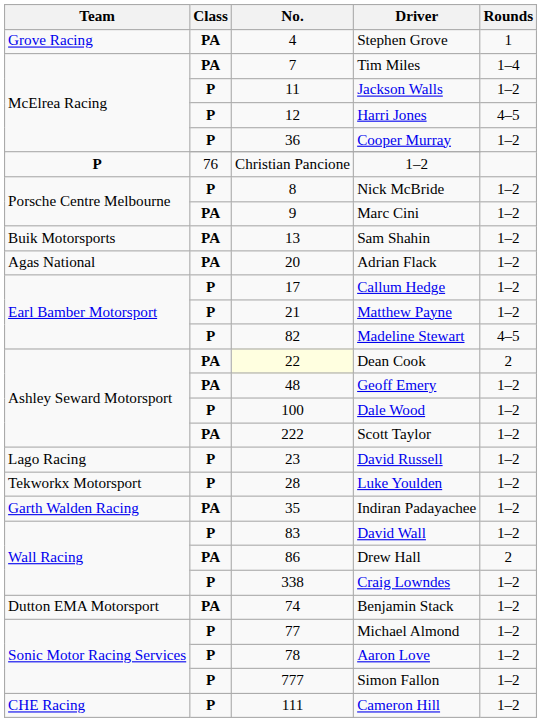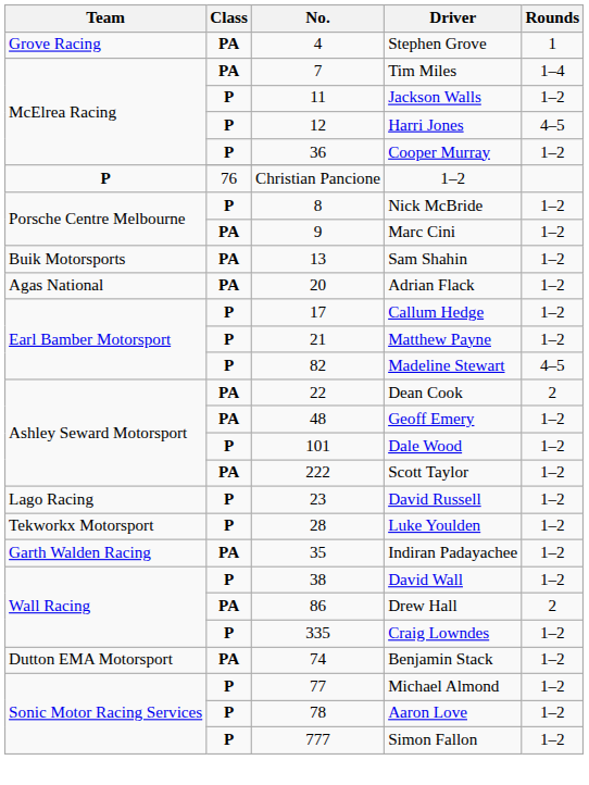 <table class="wikitable" style="font-size: 87%">
 <tr>
 <th>Team</th>
 <th>Class</th>
 <th>No.</th>
 <th>Driver</th>
 <th>Rounds</th>
 </tr>
 <tr>
 <td><a href='#'>Grove Racing</a></td>
 <td align="center"><strong><span>PA</span></strong></td>
 <td align="center">4</td>
 <td> Stephen Grove</td>
 <td align="center">1</td>
 </tr>
 <tr>
 <td rowspan=5>McElrea Racing</td>
 <td align="center"><strong><span>PA</span></strong></td>
 <td align="center">7</td>
 <td> Tim Miles</td>
 <td align="center">1–4</td>
 </tr>
 <tr>
 <td align="center"><strong><span>P</span></strong></td>
 <td align="center">11</td>
 <td> <a href='#'>Jackson Walls</a></td>
 <td align="center">1–2</td>
 </tr>
 <tr>
 <td align="center"><strong><span>P</span></strong></td>
 <td align="center">12</td>
 <td> <a href='#'>Harri Jones</a></td>
 <td align="center">4–5</td>
 </tr>
 <tr>
 <td align="center"><strong><span>P</span></strong></td>
 <td align="center">36</td>
 <td> <a href='#'>Cooper Murray</a></td>
 <td align="center">1–2</td>
 </tr>
 <tr>
 </tr>
 <tr>
 <td align="center"><strong><span>P</span></strong></td>
 <td align="center">76</td>
 <td> Christian Pancione</td>
 <td align="center">1–2</td>
 </tr>
 <tr>
 <td rowspan=2>Porsche Centre Melbourne</td>
 <td align="center"><strong><span>P</span></strong></td>
 <td align="center">8</td>
 <td> Nick McBride</td>
 <td align="center">1–2</td>
 </tr>
 <tr>
 <td align="center"><strong><span>PA</span></strong></td>
 <td align="center">9</td>
 <td> Marc Cini</td>
 <td align="center">1–2</td>
 </tr>
 <tr>
 <td>Buik Motorsports</td>
 <td align="center"><strong><span>PA</span></strong></td>
 <td align="center">13</td>
 <td> Sam Shahin</td>
 <td align="center">1–2</td>
 </tr>
 <tr>
 <td>Agas National</td>
 <td align="center"><strong><span>PA</span></strong></td>
 <td align="center">20</td>
 <td> Adrian Flack</td>
 <td align="center">1–2</td>
 </tr>
 <tr>
 <td rowspan=3><a href='#'>Earl Bamber Motorsport</a></td>
 <td align="center"><strong><span>P</span></strong></td>
 <td align="center">17</td>
 <td> <a href='#'>Callum Hedge</a></td>
 <td align="center">1–2</td>
 </tr>
 <tr>
 <td align="center"><strong><span>P</span></strong></td>
 <td align="center">21</td>
 <td> <a href='#'>Matthew Payne</a></td>
 <td align="center">1–2</td>
 </tr>
 <tr>
 <td align="center"><strong><span>P</span></strong></td>
 <td align="center">82</td>
 <td> <a href='#'>Madeline Stewart</a></td>
 <td align="center">4–5</td>
 </tr>
 <tr>
 <td rowspan=4>Ashley Seward Motorsport</td>
 <td align="center"><strong><span>PA</span></strong></td>
-<td align="center" style="background: lightyellow;">22</td>
+<td align="center">22</td>
 <td> Dean Cook</td>
 <td align="center">2</td>
 </tr>
 <tr>
 <td align="center"><strong><span>PA</span></strong></td>
 <td align="center">48</td>
 <td> <a href='#'>Geoff Emery</a></td>
 <td align="center">1–2</td>
 </tr>
 <tr>
 <td align="center"><strong><span>P</span></strong></td>
-<td align="center">100</td>
+<td align="center">101</td>
 <td> <a href='#'>Dale Wood</a></td>
 <td align="center">1–2</td>
 </tr>
 <tr>
 <td align="center"><strong><span>PA</span></strong></td>
 <td align="center">222</td>
 <td> Scott Taylor</td>
 <td align="center">1–2</td>
 </tr>
 <tr>
 <td>Lago Racing</td>
 <td align="center"><strong><span>P</span></strong></td>
 <td align="center">23</td>
 <td> <a href='#'>David Russell</a></td>
 <td align="center">1–2</td>
 </tr>
 <tr>
 <td>Tekworkx Motorsport</td>
 <td align="center"><strong><span>P</span></strong></td>
 <td align="center">28</td>
 <td> <a href='#'>Luke Youlden</a></td>
 <td align="center">1–2</td>
 </tr>
 <tr>
 <td><a href='#'>Garth Walden Racing</a></td>
 <td align="center"><strong><span>PA</span></strong></td>
 <td align="center">35</td>
 <td> Indiran Padayachee</td>
 <td align="center">1–2</td>
 </tr>
 <tr>
 <td rowspan=3><a href='#'>Wall Racing</a></td>
 <td align="center"><strong><span>P</span></strong></td>
-<td align="center">83</td>
+<td align="center">38</td>
 <td> <a href='#'>David Wall</a></td>
 <td align="center">1–2</td>
 </tr>
 <tr>
 <td align="center"><strong><span>PA</span></strong></td>
 <td align="center">86</td>
 <td> Drew Hall</td>
 <td align="center">2</td>
 </tr>
 <tr>
 <td align="center"><strong><span>P</span></strong></td>
-<td align="center">338</td>
+<td align="center">335</td>
 <td> <a href='#'>Craig Lowndes</a></td>
 <td align="center">1–2</td>
 </tr>
 <tr>
 <td rowspan=1>Dutton EMA Motorsport</td>
 <td align="center"><strong><span>PA</span></strong></td>
 <td align="center">74</td>
 <td> Benjamin Stack</td>
 <td align="center">1–2</td>
 </tr>
 <tr>
 <td rowspan=3><a href='#'>Sonic Motor Racing Services</a></td>
 <td align="center"><strong><span>P</span></strong></td>
 <td align="center">77</td>
 <td> Michael Almond</td>
 <td align="center">1–2</td>
 </tr>
 <tr>
 <td align="center"><strong><span>P</span></strong></td>
 <td align="center">78</td>
 <td> <a href='#'>Aaron Love</a></td>
 <td align="center">1–2</td>
 </tr>
 <tr>
 <td align="center"><strong><span>P</span></strong></td>
 <td align="center">777</td>
 <td> Simon Fallon</td>
 <td align="center">1–2</td>
 </tr>
-<tr>
-<td><a href='#'>CHE Racing</a></td>
-<td align="center"><strong><span>P</span></strong></td>
-<td align="center">111</td>
-<td> <a href='#'>Cameron Hill</a></td>
-<td align="center">1–2</td>
-</tr>
 </table>
